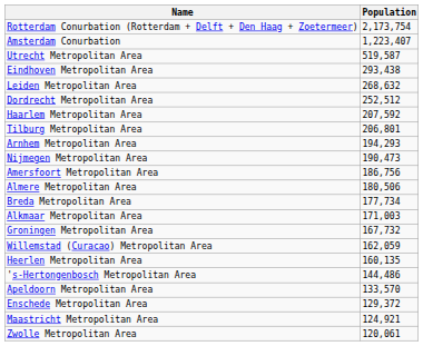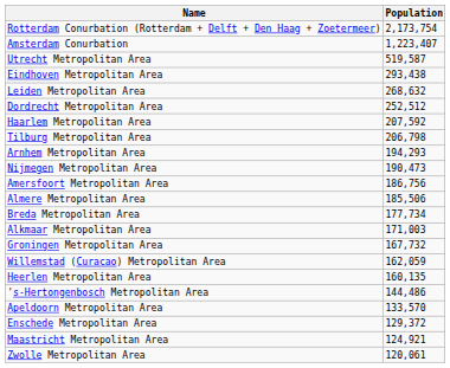 <table class="wikitable sortable">
 <tr>
 <th>Name</th>
 <th>Population</th>
 </tr>
 <tr>
 <td><a href='#'>Rotterdam</a> Conurbation (Rotterdam + <a href='#'>Delft</a> + <a href='#'>Den Haag</a> + <a href='#'>Zoetermeer</a>)</td>
 <td>2,173,754</td>
 </tr>
 <tr>
 <td><a href='#'>Amsterdam</a> Conurbation</td>
 <td>1,223,407</td>
 </tr>
 <tr>
 <td><a href='#'>Utrecht</a> Metropolitan Area</td>
 <td>519,587</td>
 </tr>
 <tr>
 <td><a href='#'>Eindhoven</a> Metropolitan Area</td>
 <td>293,438</td>
 </tr>
 <tr>
 <td><a href='#'>Leiden</a> Metropolitan Area</td>
 <td>268,632</td>
 </tr>
 <tr>
 <td><a href='#'>Dordrecht</a> Metropolitan Area</td>
 <td>252,512</td>
 </tr>
 <tr>
 <td><a href='#'>Haarlem</a> Metropolitan Area</td>
 <td>207,592</td>
 </tr>
 <tr>
 <td><a href='#'>Tilburg</a> Metropolitan Area</td>
-<td>206,801</td>
+<td>206,798</td>
 </tr>
 <tr>
 <td><a href='#'>Arnhem</a> Metropolitan Area</td>
 <td>194,293</td>
 </tr>
 <tr>
 <td><a href='#'>Nijmegen</a> Metropolitan Area</td>
 <td>190,473</td>
 </tr>
 <tr>
 <td><a href='#'>Amersfoort</a> Metropolitan Area</td>
 <td>186,756</td>
 </tr>
 <tr>
 <td><a href='#'>Almere</a> Metropolitan Area</td>
-<td>180,506</td>
+<td>185,506</td>
 </tr>
 <tr>
 <td><a href='#'>Breda</a> Metropolitan Area</td>
 <td>177,734</td>
 </tr>
 <tr>
 <td><a href='#'>Alkmaar</a> Metropolitan Area</td>
 <td>171,003</td>
 </tr>
 <tr>
 <td><a href='#'>Groningen</a> Metropolitan Area</td>
 <td>167,732</td>
 </tr>
 <tr>
 <td><a href='#'>Willemstad</a> (<a href='#'>Curacao</a>) Metropolitan Area</td>
 <td>162,059</td>
 </tr>
 <tr>
 <td><a href='#'>Heerlen</a> Metropolitan Area</td>
 <td>160,135</td>
 </tr>
 <tr>
 <td>'<a href='#'>s-Hertongenbosch</a> Metropolitan Area</td>
 <td>144,486</td>
 </tr>
 <tr>
 <td><a href='#'>Apeldoorn</a> Metropolitan Area</td>
 <td>133,570</td>
 </tr>
 <tr>
 <td><a href='#'>Enschede</a> Metropolitan Area</td>
 <td>129,372</td>
 </tr>
 <tr>
 <td><a href='#'>Maastricht</a> Metropolitan Area</td>
 <td>124,921</td>
 </tr>
 <tr>
 <td><a href='#'>Zwolle</a> Metropolitan Area</td>
 <td>120,061</td>
 </tr>
 </table>
